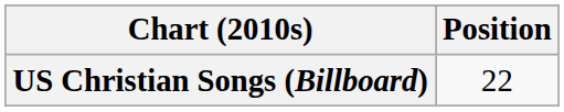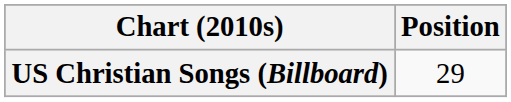 <table class="wikitable plainrowheaders" style="text-align:center">
 <tr>
 <th scope="col">Chart (2010s)</th>
 <th scope="col">Position</th>
 </tr>
 <tr>
 <th scope="row">US Christian Songs (<em>Billboard</em>)</th>
-<td>22</td>
+<td>29</td>
 </tr>
 </table>
